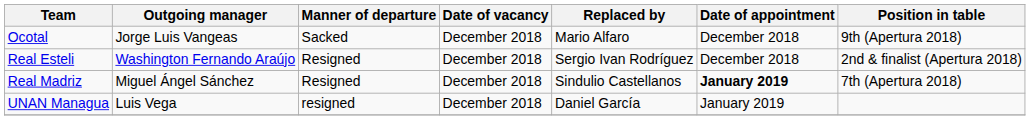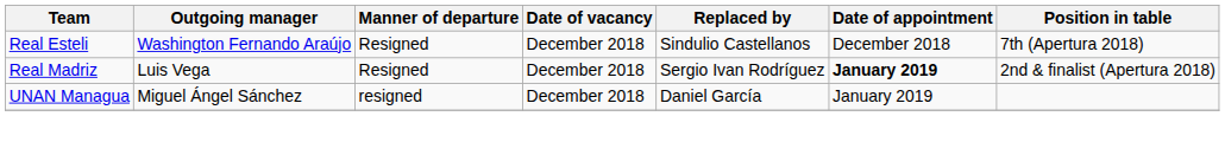 <table class="wikitable">
 <tr>
 <th>Team</th>
 <th>Outgoing manager</th>
 <th>Manner of departure</th>
 <th>Date of vacancy</th>
 <th>Replaced by</th>
 <th>Date of appointment</th>
 <th>Position in table</th>
 </tr>
 <tr>
-<td><a href='#'>Ocotal</a></td>
-<td> Jorge Luis Vangeas</td>
-<td>Sacked</td>
-<td>December 2018</td>
-<td> Mario Alfaro</td>
-<td>December 2018</td>
-<td>9th (Apertura 2018)</td>
-</tr>
-<tr>
 <td><a href='#'>Real Esteli</a></td>
 <td> <a href='#'>Washington Fernando Araújo</a></td>
 <td>Resigned</td>
 <td>December 2018</td>
+<td> Sindulio Castellanos</td>
+<td>December 2018</td>
+<td>7th (Apertura 2018)</td>
+</tr>
+<tr>
+<td><a href='#'>Real Madriz</a></td>
+<td> Luis Vega</td>
+<td>Resigned</td>
+<td>December 2018</td>
 <td> Sergio Ivan Rodríguez</td>
-<td>December 2018</td>
+<td><strong>January 2019</strong></td>
 <td>2nd & finalist  (Apertura 2018)</td>
 </tr>
 <tr>
-<td><a href='#'>Real Madriz</a></td>
+<td><a href='#'>UNAN Managua</a></td>
 <td> Miguel Ángel Sánchez</td>
-<td>Resigned</td>
-<td>December 2018</td>
-<td> Sindulio Castellanos</td>
-<td><strong>January 2019</strong></td>
-<td>7th (Apertura 2018)</td>
-</tr>
-<tr>
-<td><a href='#'>UNAN Managua</a></td>
-<td> Luis Vega</td>
 <td>resigned</td>
 <td>December 2018</td>
 <td> Daniel García</td>
 <td>January 2019</td>
 <td></td>
 </tr>
 <tr>
 </tr>
 </table>
